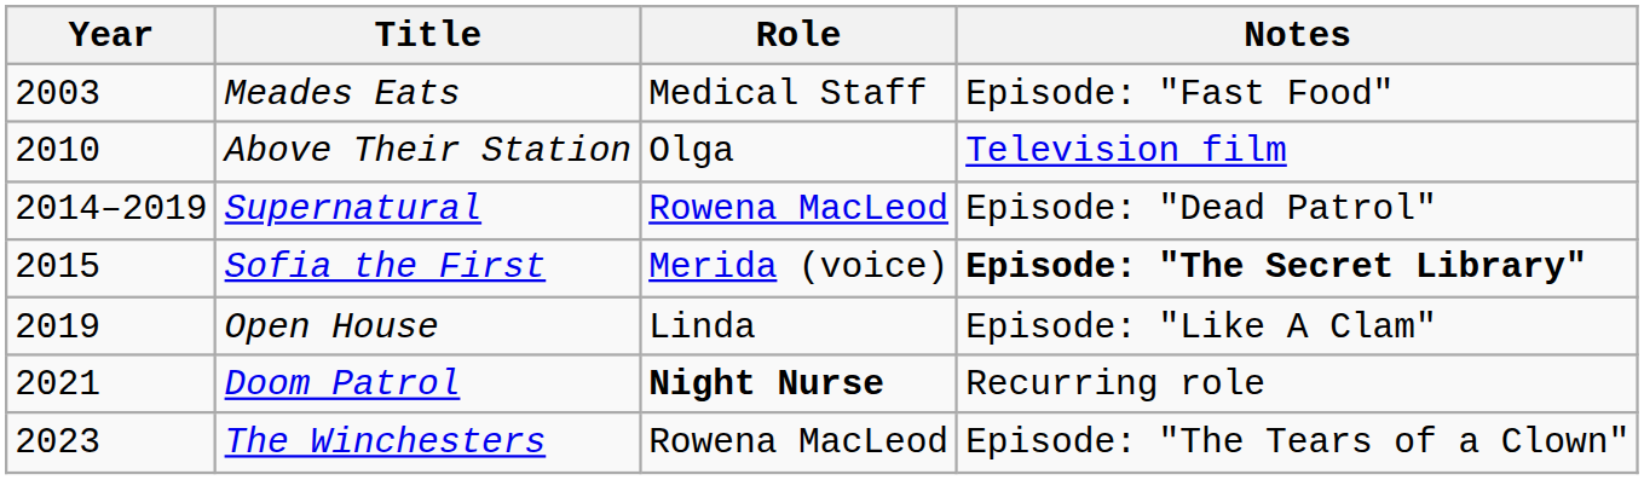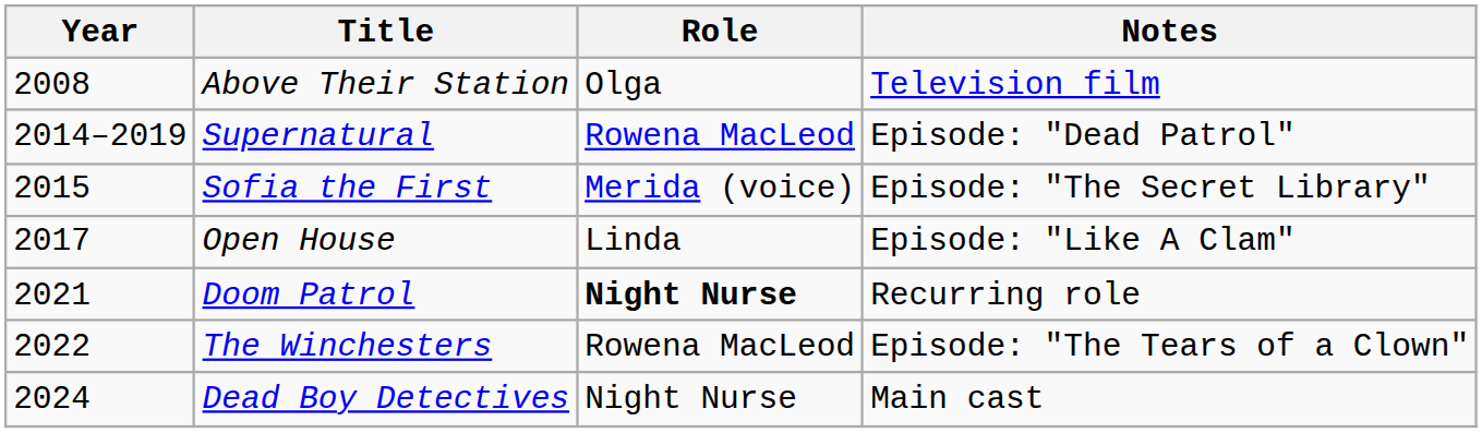 <table class="wikitable">
 <tr align="center">
 <th>Year</th>
 <th>Title</th>
 <th>Role</th>
 <th>Notes</th>
 </tr>
 <tr>
-<td>2003</td>
-<td><em>Meades Eats</em></td>
-<td>Medical Staff</td>
-<td>Episode: "Fast Food"</td>
-</tr>
-<tr>
-<td>2010</td>
+<td>2008</td>
 <td><em>Above Their Station</em></td>
 <td>Olga</td>
 <td><a href='#'>Television film</a></td>
 </tr>
 <tr>
 <td>2014–2019</td>
 <td><em><a href='#'>Supernatural</a></em></td>
 <td><a href='#'>Rowena MacLeod</a></td>
 <td>Episode: "Dead Patrol"</td>
 </tr>
 <tr>
 <td>2015</td>
 <td><em><a href='#'>Sofia the First</a></em></td>
 <td><a href='#'>Merida</a> (voice)</td>
-<td><strong>Episode: "The Secret Library"</strong></td>
+<td>Episode: "The Secret Library"</td>
 </tr>
 <tr>
-<td>2019</td>
+<td>2017</td>
 <td><em>Open House</em></td>
 <td>Linda</td>
 <td>Episode: "Like A Clam"</td>
 </tr>
 <tr>
 <td>2021</td>
 <td><em><a href='#'>Doom Patrol</a></em></td>
 <td><strong>Night Nurse</strong></td>
 <td>Recurring role</td>
 </tr>
 <tr>
-<td>2023</td>
+<td>2022</td>
 <td><em><a href='#'>The Winchesters</a></em></td>
 <td>Rowena MacLeod</td>
 <td>Episode: "The Tears of a Clown"</td>
 </tr>
+<tr>
+<td>2024</td>
+<td><em><a href='#'>Dead Boy Detectives</a></em></td>
+<td>Night Nurse</td>
+<td>Main cast</td>
+</tr>
 </table>
